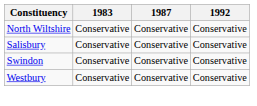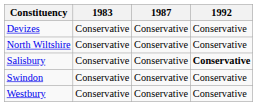 <table class="wikitable">
 <tr>
 <th>Constituency</th>
 <th>1983</th>
 <th>1987</th>
 <th>1992</th>
+</tr>
+<tr>
+<td><a href='#'>Devizes</a></td>
+<td bgcolor=>Conservative</td>
+<td bgcolor=>Conservative</td>
+<td bgcolor=>Conservative</td>
 </tr>
 <tr>
 <td><a href='#'>North Wiltshire</a></td>
 <td bgcolor=>Conservative</td>
 <td bgcolor=>Conservative</td>
 <td bgcolor=>Conservative</td>
 </tr>
 <tr>
 <td><a href='#'>Salisbury</a></td>
 <td bgcolor=>Conservative</td>
 <td bgcolor=>Conservative</td>
-<td bgcolor=>Conservative</td>
+<td bgcolor=><strong>Conservative</strong></td>
 </tr>
 <tr>
 <td><a href='#'>Swindon</a></td>
 <td bgcolor=>Conservative</td>
 <td bgcolor=>Conservative</td>
 <td bgcolor=>Conservative</td>
 </tr>
 <tr>
 <td><a href='#'>Westbury</a></td>
 <td bgcolor=>Conservative</td>
 <td bgcolor=>Conservative</td>
 <td bgcolor=>Conservative</td>
 </tr>
 </table>
